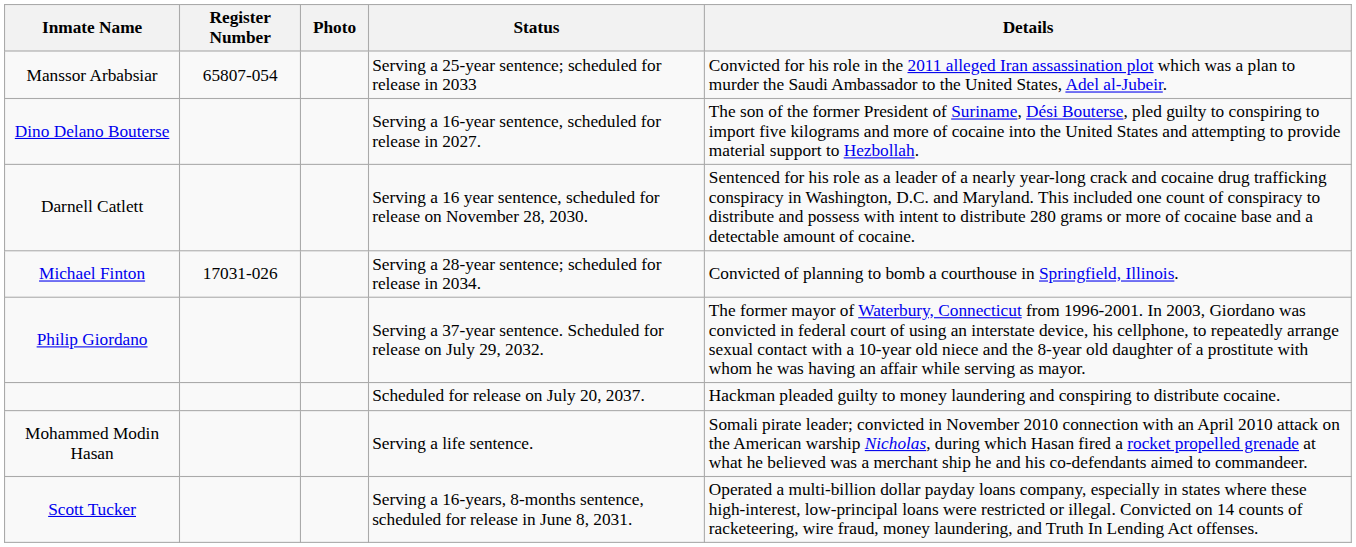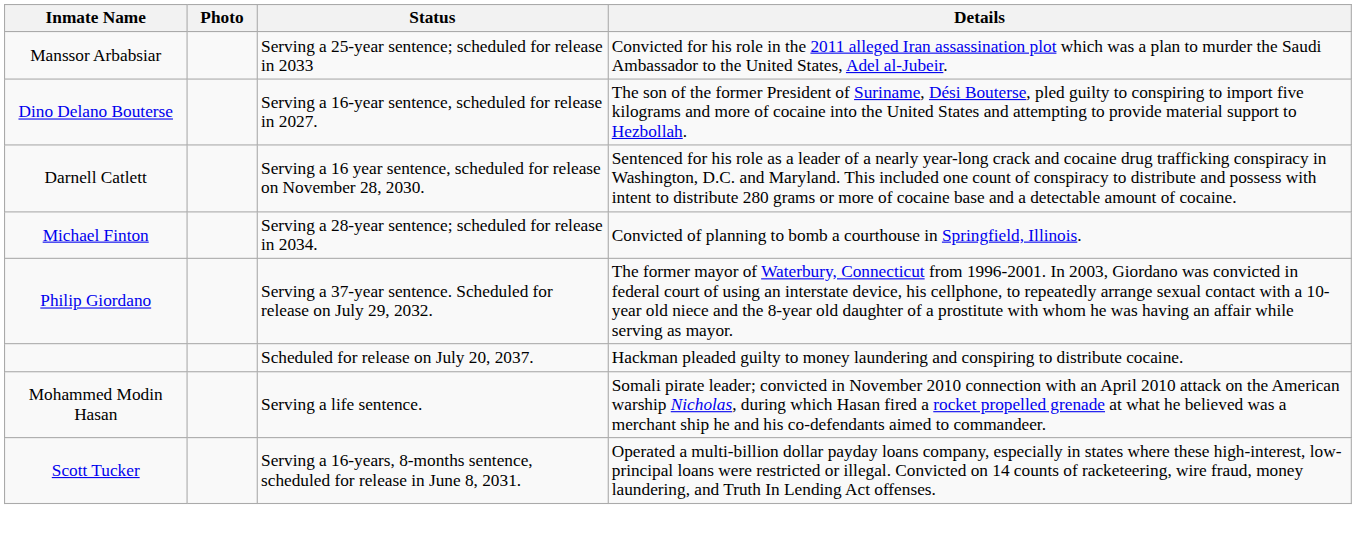 <table class="wikitable sortable">
 <tr>
 <th width=13%>Inmate Name</th>
-<th width=9%>Register Number</th>
 <th width=5%>Photo</th>
 <th width=25%>Status</th>
 <th width=53%>Details</th>
 </tr>
 <tr>
 <td align="center">Manssor Arbabsiar</td>
-<td align="center">65807-054</td>
 <td></td>
 <td>Serving a 25-year sentence; scheduled for release in 2033</td>
 <td>Convicted for his role in the <a href='#'>2011 alleged Iran assassination plot</a> which was a plan to murder the Saudi Ambassador to the United States, <a href='#'>Adel al-Jubeir</a>.</td>
 </tr>
 <tr>
 <td align="center"><a href='#'>Dino Delano Bouterse</a></td>
-<td align="center"></td>
 <td></td>
 <td>Serving a 16-year sentence, scheduled for release in 2027.</td>
 <td>The son of the former President of <a href='#'>Suriname</a>, <a href='#'>Dési Bouterse</a>, pled guilty to conspiring to import five kilograms and more of cocaine into the United States and attempting to provide material support to <a href='#'>Hezbollah</a>.</td>
 </tr>
 <tr>
 <td align="center">Darnell Catlett</td>
-<td align="center"></td>
 <td></td>
 <td>Serving a 16 year sentence, scheduled for release on November 28, 2030.</td>
 <td>Sentenced for his role as a leader of a nearly year-long crack and cocaine drug trafficking conspiracy in Washington, D.C. and Maryland. This included one count of conspiracy to distribute and possess with intent to distribute 280 grams or more of cocaine base and a detectable amount of cocaine.</td>
 </tr>
 <tr>
 <td align="center"><a href='#'>Michael Finton</a></td>
-<td align="center">17031-026</td>
 <td></td>
 <td>Serving a 28-year sentence; scheduled for release in 2034.</td>
 <td>Convicted of planning to bomb a courthouse in <a href='#'>Springfield, Illinois</a>.</td>
 </tr>
 <tr>
 <td align="center"><a href='#'>Philip Giordano</a></td>
-<td align="center"></td>
 <td></td>
 <td>Serving a 37-year sentence. Scheduled for release on July 29, 2032.</td>
 <td>The former mayor of <a href='#'>Waterbury, Connecticut</a> from 1996-2001. In 2003, Giordano was convicted in federal court of using an interstate device, his cellphone, to repeatedly arrange sexual contact with a 10-year old niece and the 8-year old daughter of a prostitute with whom he was having an affair while serving as mayor.</td>
 </tr>
 <tr>
-<td align="center"></td>
 <td align="center"></td>
 <td></td>
 <td>Scheduled for release on July 20, 2037.</td>
 <td>Hackman pleaded guilty to money laundering and conspiring to distribute cocaine.</td>
 </tr>
 <tr>
 <td align="center">Mohammed Modin Hasan</td>
-<td align="center"></td>
 <td></td>
 <td>Serving a life sentence.</td>
 <td>Somali pirate leader; convicted in November 2010 connection with an April 2010 attack on the American warship <a href='#'><em>Nicholas</em></a>, during which Hasan fired a <a href='#'>rocket propelled grenade</a> at what he believed was a merchant ship he and his co-defendants aimed to commandeer.</td>
 </tr>
 <tr>
 <td align="center"><a href='#'>Scott Tucker</a></td>
-<td align="center"></td>
 <td></td>
 <td>Serving a 16-years, 8-months sentence, scheduled for release in June 8, 2031.</td>
 <td>Operated a multi-billion dollar payday loans company, especially in states where these high-interest, low-principal loans were restricted or illegal. Convicted on 14 counts of racketeering, wire fraud, money laundering, and Truth In Lending Act offenses.</td>
 </tr>
 </table>
